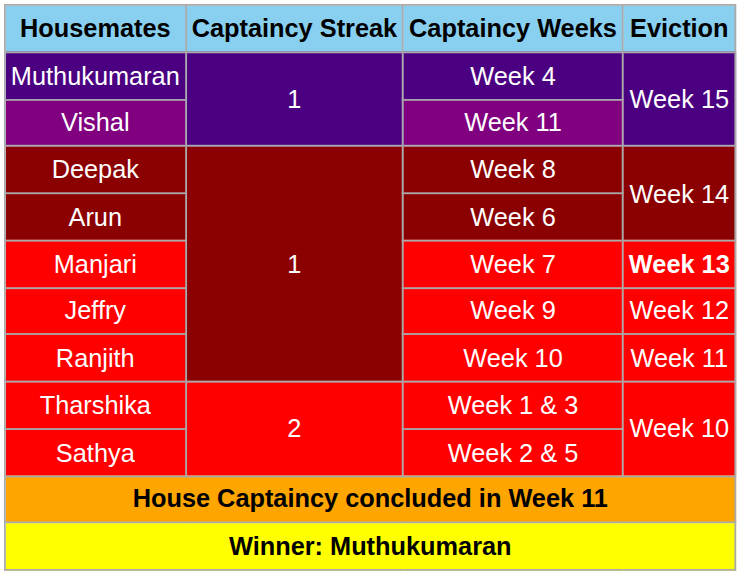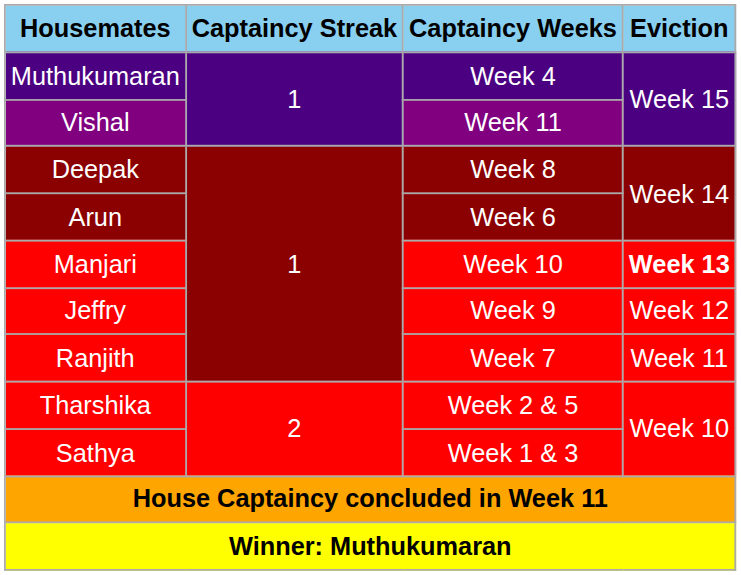 <table class="wikitable" style="text-align:center; font-size:90%; line-height:20px; width:auto;">
 <tr>
 <th style="background:#89CFF0">Housemates</th>
 <th style="background:#89CFF0">Captaincy Streak</th>
 <th style="background:#89CFF0">Captaincy Weeks</th>
 <th style="background:#89CFF0">Eviction</th>
 </tr>
 <tr style="background:#4B0082; color:white;" !>
 <td>Muthukumaran</td>
 <td rowspan="2">1</td>
 <td>Week 4</td>
 <td rowspan="2">Week 15</td>
 </tr>
 <tr style="background:#800080; color:white;" !>
 <td>Vishal</td>
 <td>Week 11</td>
 </tr>
 <tr style="background:#8B0000; color:white;" ! colspan="3">
 <td>Deepak</td>
 <td rowspan="5">1</td>
 <td>Week 8</td>
 <td rowspan="2">Week 14</td>
 </tr>
 <tr style="background:#8B0000; color:white;" ! colspan="3">
 <td>Arun</td>
 <td>Week 6</td>
 </tr>
 <tr style="background:#FF0000; color:white;" ! colspan="3">
 <td>Manjari</td>
-<td>Week 7</td>
+<td>Week 10</td>
 <td><strong>Week 13</strong></td>
 </tr>
 <tr style="background:#FF0000; color:white;" ! colspan="3">
 <td>Jeffry</td>
 <td>Week 9</td>
 <td>Week 12</td>
 </tr>
 <tr style="background:#FF0000; color:white;" ! colspan="3">
 <td>Ranjith</td>
-<td>Week 10</td>
+<td>Week 7</td>
 <td>Week 11</td>
 </tr>
 <tr style="background:#FF0000; color:white;" ! colspan="3">
 <td>Tharshika</td>
 <td rowspan="2">2</td>
-<td>Week 1 & 3</td>
+<td>Week 2 & 5</td>
 <td rowspan="2">Week 10</td>
 </tr>
 <tr style="background:#FF0000; color:white;" ! colspan="3">
 <td>Sathya</td>
-<td>Week 2 & 5</td>
+<td>Week 1 & 3</td>
 </tr>
 <tr>
 <th colspan="4" style="background:orange" ;><strong>House Captaincy concluded in Week 11</strong></th>
 </tr>
 <tr>
 <th colspan="4" style="background:yellow" ;>Winner: Muthukumaran</th>
 </tr>
 </table>
